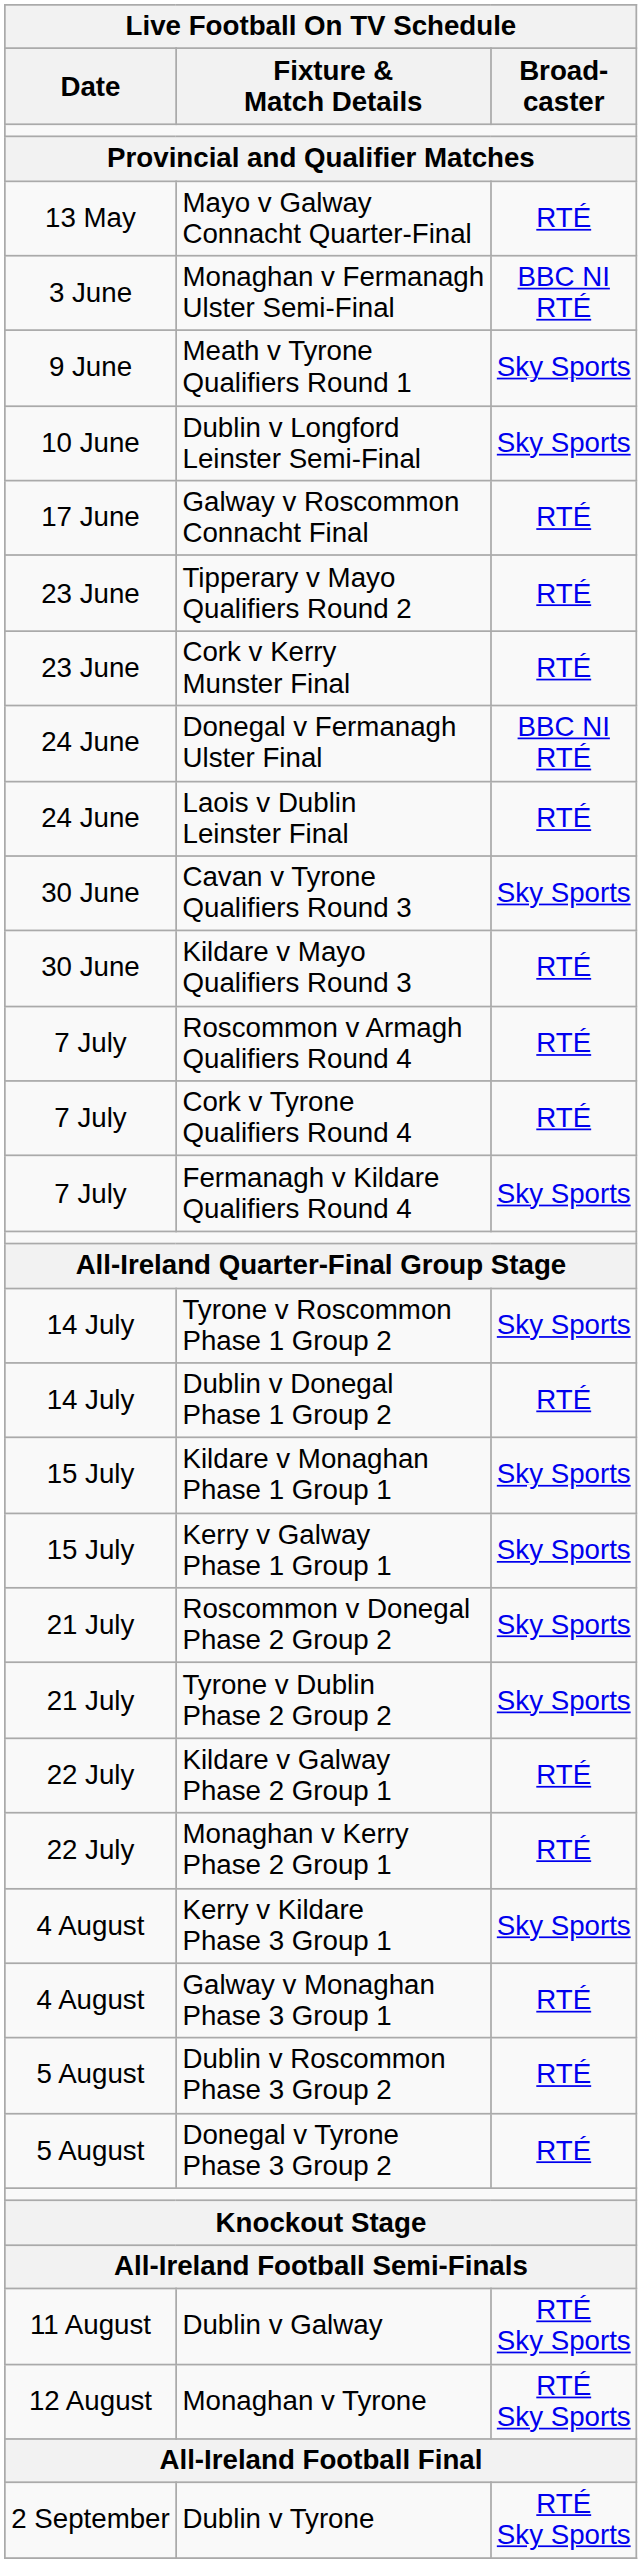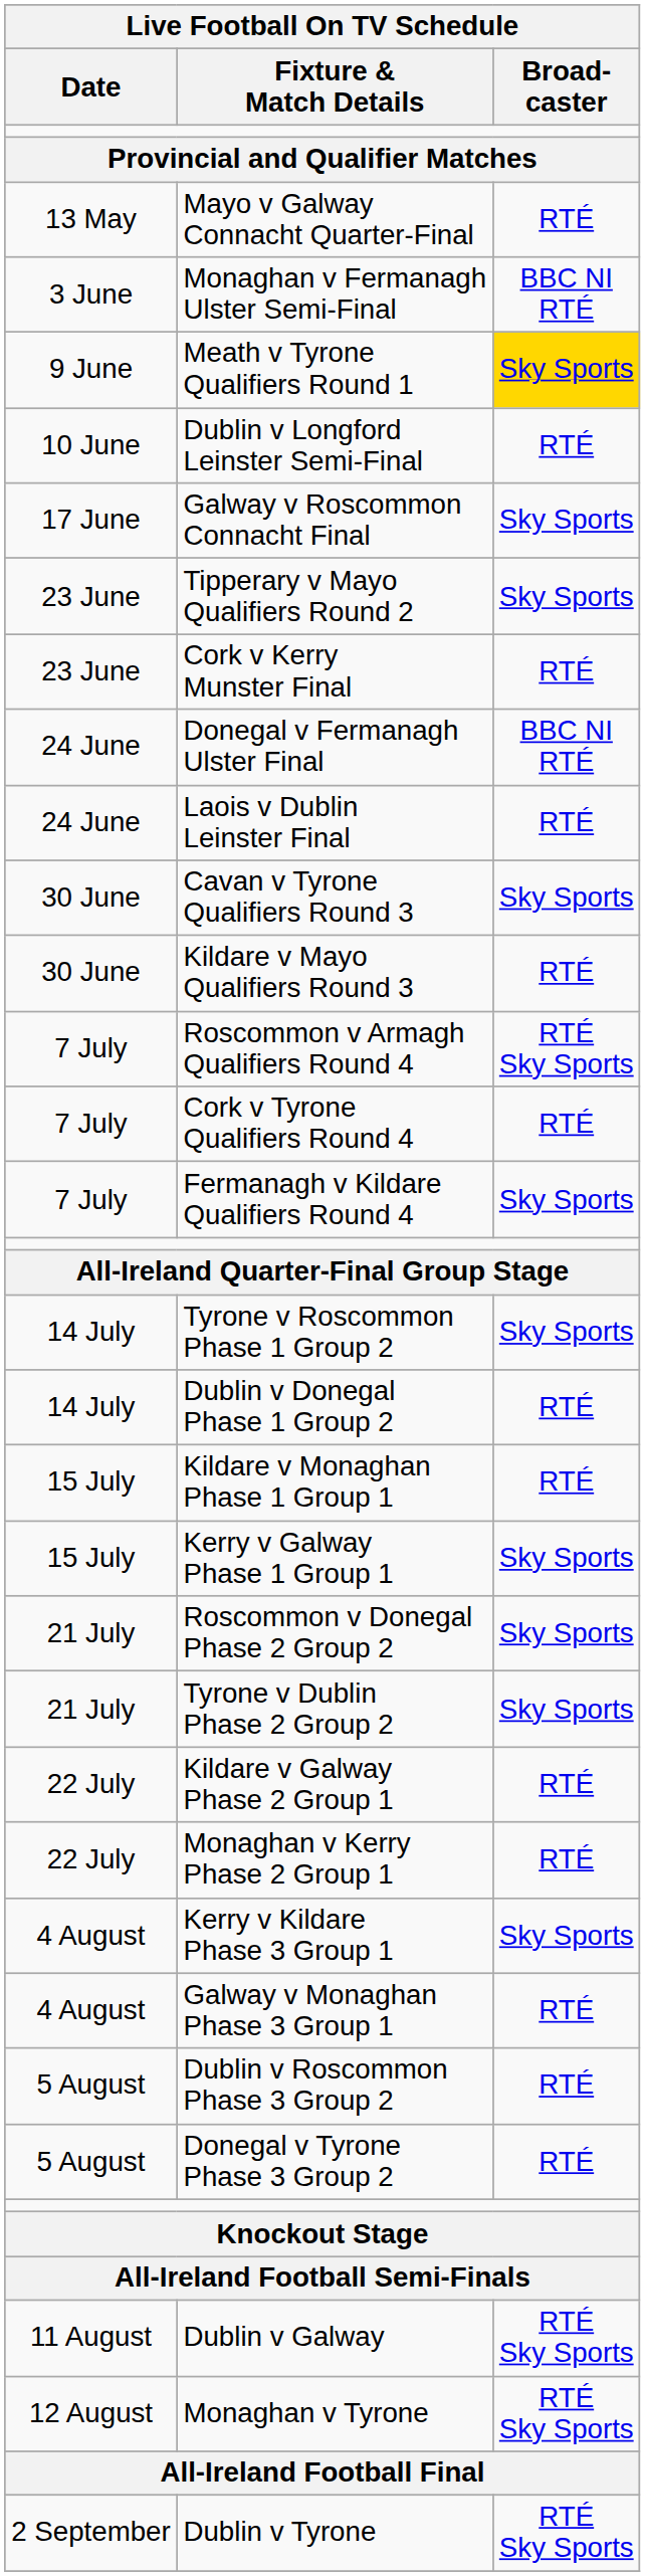 <table class="wikitable">
 <tr>
 <th colspan="3">Live Football On TV Schedule</th>
 </tr>
 <tr>
 <th>Date</th>
 <th>Fixture &<br>Match Details</th>
 <th>Broad-<br>caster</th>
 </tr>
 <tr>
 <td colspan="3"></td>
 </tr>
 <tr>
 <th colspan="3" style="text-align: center;"><strong>Provincial and Qualifier Matches</strong></th>
 </tr>
 <tr>
 <td align=center>13 May</td>
 <td>Mayo v Galway<br>Connacht Quarter-Final</td>
 <td align=center><a href='#'>RTÉ</a></td>
 </tr>
 <tr>
 <td align=center>3 June</td>
 <td>Monaghan v Fermanagh<br>Ulster Semi-Final</td>
 <td align=center><a href='#'>BBC NI</a><br><a href='#'>RTÉ</a></td>
 </tr>
 <tr>
 <td align=center>9 June</td>
 <td>Meath v Tyrone<br>Qualifiers Round 1</td>
-<td align=center><a href='#'>Sky Sports</a></td>
+<td align=center style="background: gold;"><a href='#'>Sky Sports</a></td>
 </tr>
 <tr>
 <td align=center>10 June</td>
 <td>Dublin v Longford<br>Leinster Semi-Final</td>
-<td align=center><a href='#'>Sky Sports</a></td>
+<td align=center><a href='#'>RTÉ</a></td>
 </tr>
 <tr>
 <td align=center>17 June</td>
 <td>Galway v Roscommon<br>Connacht Final</td>
-<td align=center><a href='#'>RTÉ</a></td>
+<td align=center><a href='#'>Sky Sports</a></td>
 </tr>
 <tr>
 <td align=center>23 June</td>
 <td>Tipperary v Mayo<br>Qualifiers Round 2</td>
-<td align=center><a href='#'>RTÉ</a></td>
+<td align=center><a href='#'>Sky Sports</a></td>
 </tr>
 <tr>
 <td align=center>23 June</td>
 <td>Cork v Kerry<br>Munster Final</td>
 <td align=center><a href='#'>RTÉ</a></td>
 </tr>
 <tr>
 <td align=center>24 June</td>
 <td>Donegal v Fermanagh<br>Ulster Final</td>
 <td align=center><a href='#'>BBC NI</a><br><a href='#'>RTÉ</a></td>
 </tr>
 <tr>
 <td align=center>24 June</td>
 <td>Laois v Dublin<br>Leinster Final</td>
 <td align=center><a href='#'>RTÉ</a></td>
 </tr>
 <tr>
 <td align=center>30 June</td>
 <td>Cavan v Tyrone<br>Qualifiers Round 3</td>
 <td align=center><a href='#'>Sky Sports</a></td>
 </tr>
 <tr>
 <td align=center>30 June</td>
 <td>Kildare v Mayo<br>Qualifiers Round 3</td>
 <td align=center><a href='#'>RTÉ</a></td>
 </tr>
 <tr>
 <td align=center>7 July</td>
 <td>Roscommon v Armagh<br>Qualifiers Round 4</td>
-<td align=center><a href='#'>RTÉ</a></td>
+<td align=center><a href='#'>RTÉ</a> <br> <a href='#'>Sky Sports</a></td>
 </tr>
 <tr>
 <td align=center>7 July</td>
 <td>Cork v Tyrone<br>Qualifiers Round 4</td>
 <td align=center><a href='#'>RTÉ</a></td>
 </tr>
 <tr>
 <td align=center>7 July</td>
 <td>Fermanagh v Kildare<br>Qualifiers Round 4</td>
 <td align=center><a href='#'>Sky Sports</a></td>
 </tr>
 <tr>
 <td colspan="3"></td>
 </tr>
 <tr>
 <th colspan="3">All-Ireland Quarter-Final Group Stage</th>
 </tr>
 <tr>
 <td align=center>14 July</td>
 <td>Tyrone v Roscommon<br>Phase 1 Group 2</td>
 <td align=center><a href='#'>Sky Sports</a></td>
 </tr>
 <tr>
 <td align=center>14 July</td>
 <td>Dublin v Donegal<br>Phase 1 Group 2</td>
 <td align=center><a href='#'>RTÉ</a></td>
 </tr>
 <tr>
 <td align=center>15 July</td>
 <td>Kildare v Monaghan<br>Phase 1 Group 1</td>
-<td align=center><a href='#'>Sky Sports</a></td>
+<td align=center><a href='#'>RTÉ</a></td>
 </tr>
 <tr>
 <td align=center>15 July</td>
 <td>Kerry v Galway<br>Phase 1 Group 1</td>
 <td align=center><a href='#'>Sky Sports</a></td>
 </tr>
 <tr>
 <td align=center>21 July</td>
 <td>Roscommon v Donegal<br>Phase 2 Group 2</td>
 <td align=center><a href='#'>Sky Sports</a></td>
 </tr>
 <tr>
 <td align=center>21 July</td>
 <td>Tyrone v Dublin<br>Phase 2 Group 2</td>
 <td align=center><a href='#'>Sky Sports</a></td>
 </tr>
 <tr>
 <td align=center>22 July</td>
 <td>Kildare v Galway<br>Phase 2 Group 1</td>
 <td align=center><a href='#'>RTÉ</a></td>
 </tr>
 <tr>
 <td align=center>22 July</td>
 <td>Monaghan v Kerry<br>Phase 2 Group 1</td>
 <td align=center><a href='#'>RTÉ</a></td>
 </tr>
 <tr>
 <td align=center>4 August</td>
 <td>Kerry v Kildare<br>Phase 3 Group 1</td>
 <td align=center><a href='#'>Sky Sports</a></td>
 </tr>
 <tr>
 <td align=center>4 August</td>
 <td>Galway v Monaghan<br>Phase 3 Group 1</td>
 <td align=center><a href='#'>RTÉ</a></td>
 </tr>
 <tr>
 <td align=center>5 August</td>
 <td>Dublin v Roscommon<br>Phase 3 Group 2</td>
 <td align=center><a href='#'>RTÉ</a></td>
 </tr>
 <tr>
 <td align=center>5 August</td>
 <td>Donegal v Tyrone<br>Phase 3 Group 2</td>
 <td align=center><a href='#'>RTÉ</a></td>
 </tr>
 <tr>
 <td colspan="3"></td>
 </tr>
 <tr>
 <th colspan="3">Knockout Stage</th>
 </tr>
 <tr>
 <th colspan="3">All-Ireland Football Semi-Finals</th>
 </tr>
 <tr>
 <td align=center>11 August</td>
 <td>Dublin v Galway</td>
 <td align=center><a href='#'>RTÉ</a> <br> <a href='#'>Sky Sports</a></td>
 </tr>
 <tr>
 <td align=center>12 August</td>
 <td>Monaghan v Tyrone</td>
 <td align=center><a href='#'>RTÉ</a> <br> <a href='#'>Sky Sports</a></td>
 </tr>
 <tr>
 <th colspan="3">All-Ireland Football Final</th>
 </tr>
 <tr>
 <td align=center>2 September</td>
 <td>Dublin v Tyrone</td>
 <td align=center><a href='#'>RTÉ</a> <br> <a href='#'>Sky Sports</a></td>
 </tr>
 <tr>
 </tr>
 </table>
